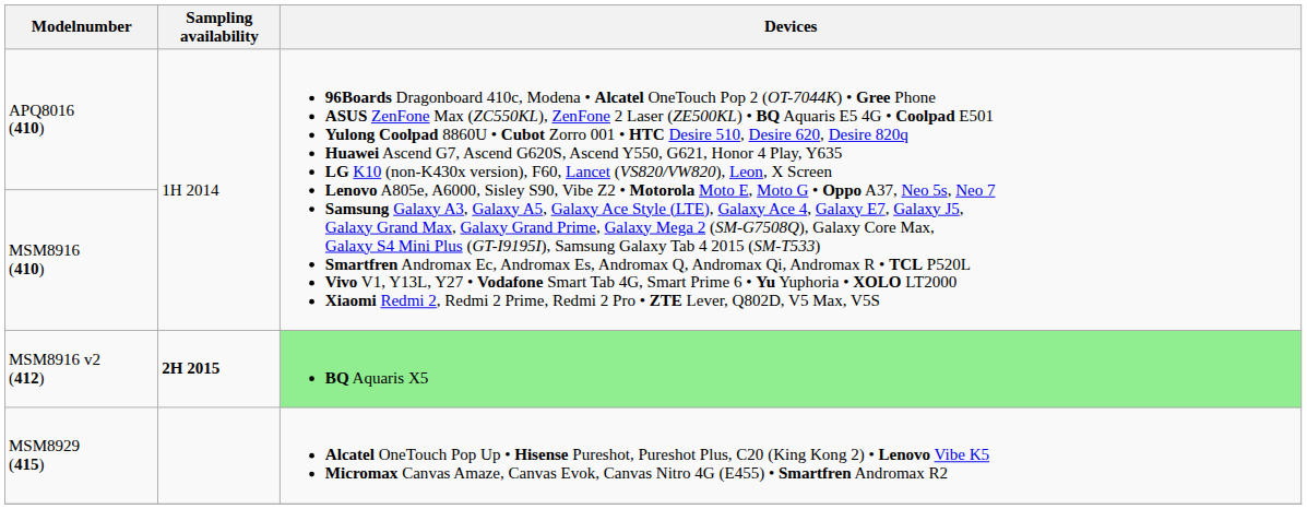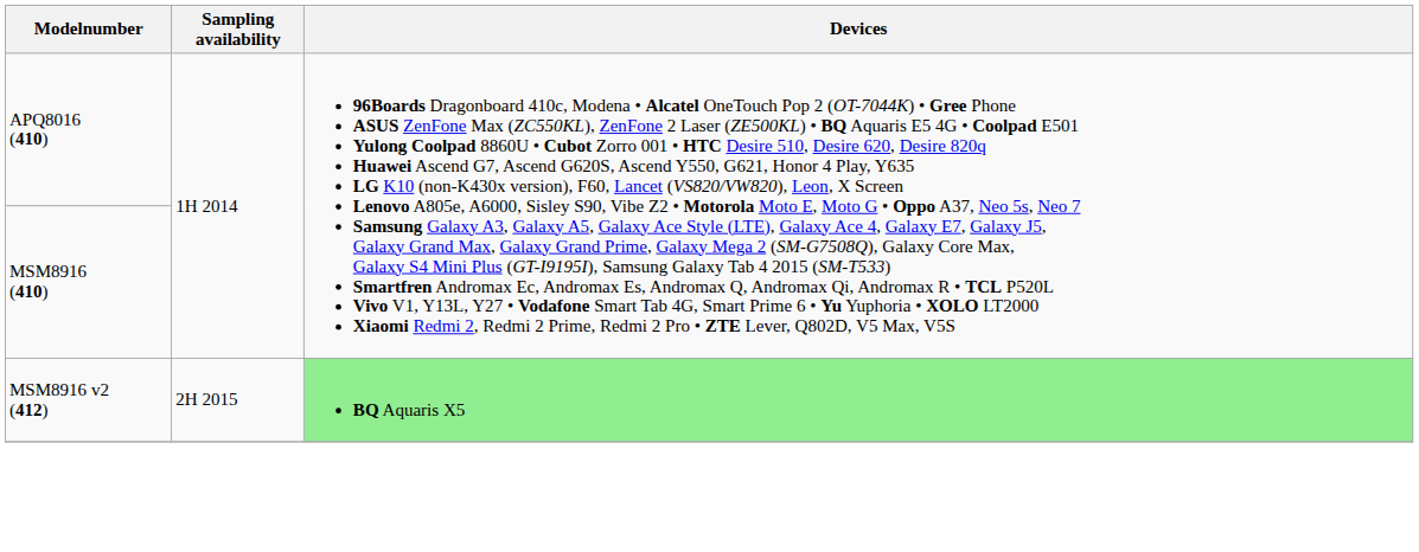 <table class="wikitable" style="width:100%">
 <tr>
 <th>Modelnumber</th>
 <th>Sampling<br>availability</th>
 <th>Devices</th>
 </tr>
 <tr>
 <td>APQ8016 <br>(<strong>410</strong>)</td>
 <td rowspan="2">1H 2014</td>
 <td rowspan="2"><br><ul><li><strong>96Boards</strong> Dragonboard 410c, Modena • <strong>Alcatel</strong> OneTouch Pop 2 (<em>OT-7044K</em>) • <strong>Gree</strong> Phone</li><li><strong>ASUS</strong> <a href='#'>ZenFone</a> Max (<em>ZC550KL</em>), <a href='#'>ZenFone</a> 2 Laser (<em>ZE500KL</em>) • <strong>BQ</strong> Aquaris E5 4G • <strong>Coolpad</strong> E501</li><li><strong>Yulong Coolpad</strong> 8860U • <strong>Cubot</strong> Zorro 001 • <strong>HTC</strong> <a href='#'>Desire 510</a>, <a href='#'>Desire 620</a>, <a href='#'>Desire 820q</a></li><li><strong>Huawei</strong> Ascend G7, Ascend G620S, Ascend Y550, G621, Honor 4 Play, Y635</li><li><strong>LG</strong> <a href='#'>K10</a> (non-K430x version), F60, <a href='#'>Lancet</a> (<em>VS820/VW820</em>), <a href='#'>Leon</a>, X Screen</li><li><strong>Lenovo</strong> A805e, A6000, Sisley S90, Vibe Z2 • <strong>Motorola</strong> <a href='#'>Moto E</a>, <a href='#'>Moto G</a> • <strong>Oppo</strong> A37, <a href='#'>Neo 5s</a>, <a href='#'>Neo 7</a></li><li><strong>Samsung</strong> <a href='#'>Galaxy A3</a>, <a href='#'>Galaxy A5</a>, <a href='#'>Galaxy Ace Style (LTE)</a>, <a href='#'>Galaxy Ace 4</a>, <a href='#'>Galaxy E7</a>, <a href='#'>Galaxy J5</a>, <br><a href='#'>Galaxy Grand Max</a>, <a href='#'>Galaxy Grand Prime</a>, <a href='#'>Galaxy Mega 2</a> (<em>SM-G7508Q</em>), Galaxy Core Max, <br><a href='#'>Galaxy S4 Mini Plus</a> (<em>GT-I9195I</em>), Samsung Galaxy Tab 4 2015 (<em>SM-T533</em>)</li><li><strong>Smartfren</strong> Andromax Ec, Andromax Es, Andromax Q, Andromax Qi, Andromax R • <strong>TCL</strong> P520L</li><li><strong>Vivo</strong> V1, Y13L, Y27 • <strong>Vodafone</strong> Smart Tab 4G, Smart Prime 6  • <strong>Yu</strong> Yuphoria • <strong>XOLO</strong> LT2000</li><li><strong>Xiaomi</strong> <a href='#'>Redmi 2</a>, Redmi 2 Prime, Redmi 2 Pro • <strong>ZTE</strong> Lever, Q802D, V5 Max, V5S</li></ul></td>
 </tr>
 <tr>
 <td>MSM8916 <br>(<strong>410</strong>)</td>
 </tr>
 <tr>
 <td>MSM8916 v2 <br>(<strong>412</strong>)</td>
-<td><strong>2H 2015</strong></td>
+<td>2H 2015</td>
 <td style="background: lightgreen;"><br><ul><li><strong>BQ</strong> Aquaris X5</li></ul></td>
-</tr>
-<tr>
-<td>MSM8929 <br>(<strong>415</strong>)</td>
-<td></td>
-<td><br><ul><li><strong>Alcatel</strong> OneTouch Pop Up • <strong>Hisense</strong> Pureshot, Pureshot Plus, C20 (King Kong 2) • <strong>Lenovo</strong> <a href='#'>Vibe K5</a></li><li><strong>Micromax</strong> Canvas Amaze, Canvas Evok, Canvas Nitro 4G (E455) • <strong>Smartfren</strong> Andromax R2</li></ul></td>
 </tr>
 <tr>
 </tr>
 </table>
